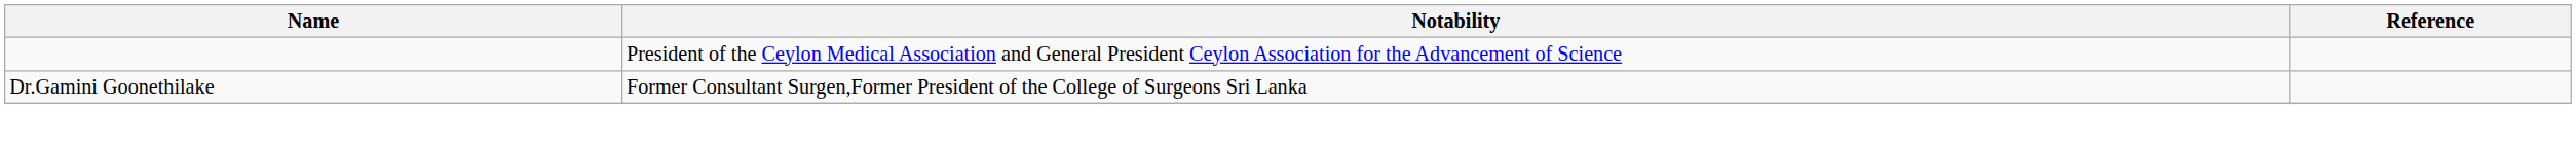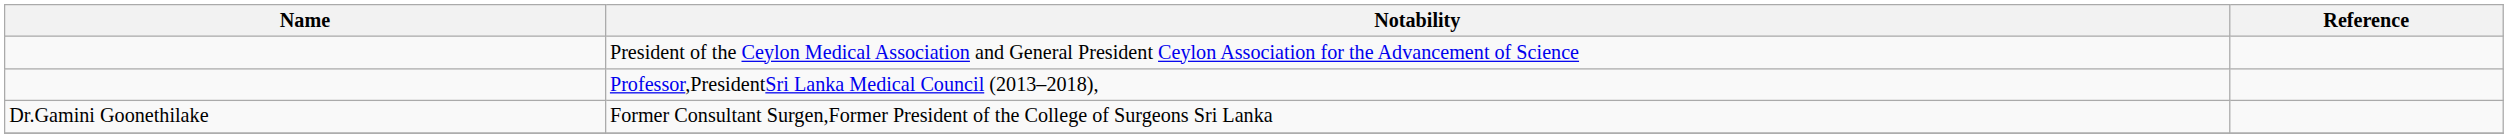 <table class="wikitable sortable" style="width:100%">
 <tr>
 <th style="width:*;">Name</th>
 <th class="unsortable" style="width:65%;">Notability</th>
 <th class="unsortable" style="width:*;">Reference</th>
 </tr>
 <tr>
 <td></td>
 <td>President of the <a href='#'>Ceylon Medical Association</a> and General President <a href='#'>Ceylon Association for the Advancement of Science</a></td>
 </tr>
 <tr>
+<td></td>
+<td><a href='#'>Professor</a>,President<a href='#'>Sri Lanka Medical Council</a> (2013–2018),</td>
+<td style="text-align:center;"></td>
+</tr>
+<tr>
 <td>Dr.Gamini Goonethilake</td>
 <td>Former Consultant Surgen,Former President of the College of Surgeons Sri Lanka</td>
 <td></td>
 </tr>
 <tr>
 </tr>
 </table>
